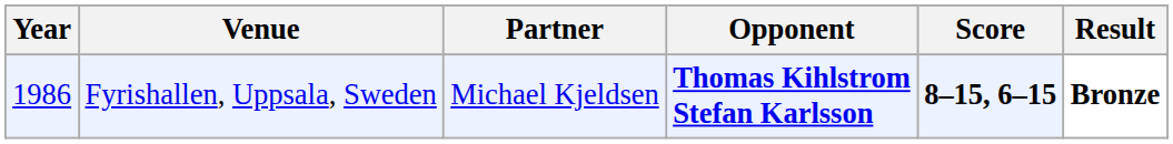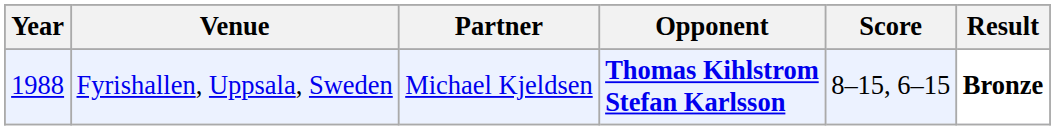 <table class="sortable wikitable" style="font-size: 90%;">
 <tr>
 <th>Year</th>
 <th>Venue</th>
 <th>Partner</th>
 <th>Opponent</th>
 <th>Score</th>
 <th>Result</th>
 </tr>
 <tr style="background:#ECF2FF">
-<td align="center"><a href='#'>1986</a></td>
+<td align="center"><a href='#'>1988</a></td>
 <td align="left"><a href='#'>Fyrishallen</a>, <a href='#'>Uppsala</a>, <a href='#'>Sweden</a></td>
 <td align="left"> <a href='#'>Michael Kjeldsen</a></td>
 <td align="left"><strong> <a href='#'>Thomas Kihlstrom</a><br> <a href='#'>Stefan Karlsson</a></strong></td>
-<td align="left"><strong>8–15, 6–15</strong></td>
+<td align="left">8–15, 6–15</td>
 <td style="text-align:left; background:white"> <strong>Bronze</strong></td>
 </tr>
 </table>
